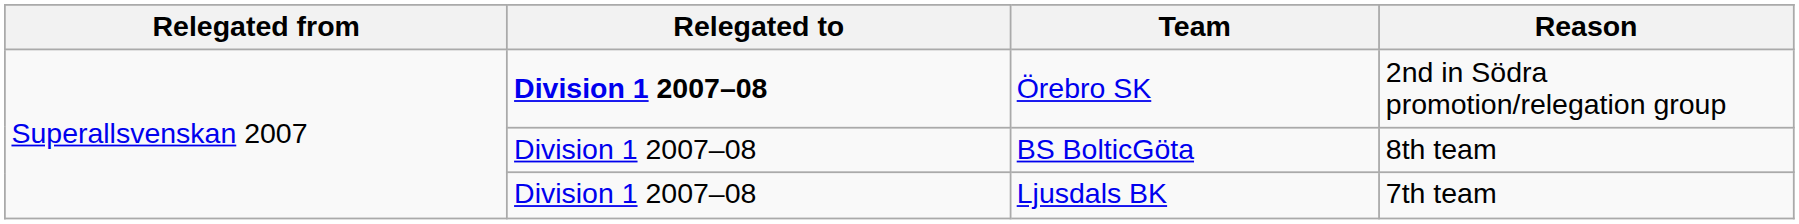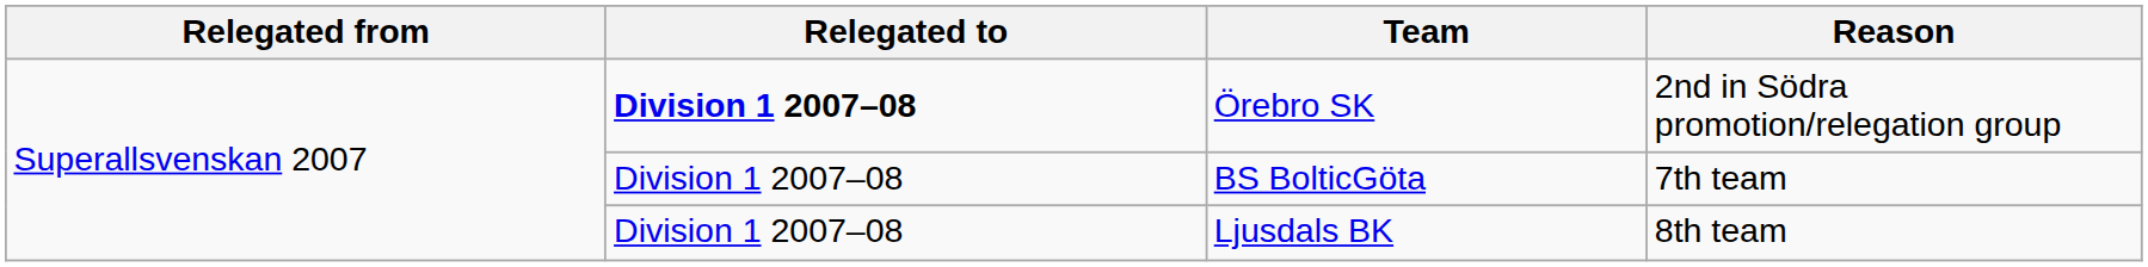 <table class="wikitable" style="text-align: left">
 <tr>
 <th style="width: 275px;">Relegated from</th>
 <th style="width: 275px;">Relegated to</th>
 <th style="width: 200px;">Team</th>
 <th style="width: 225px;">Reason</th>
 </tr>
 <tr>
 <td rowspan="3"><a href='#'>Superallsvenskan</a> 2007</td>
 <td><strong><a href='#'>Division 1</a> 2007–08</strong></td>
 <td><a href='#'>Örebro SK</a></td>
 <td>2nd in Södra promotion/relegation group</td>
 </tr>
 <tr>
 <td><a href='#'>Division 1</a> 2007–08</td>
 <td><a href='#'>BS BolticGöta</a></td>
-<td>8th team</td>
+<td>7th team</td>
 </tr>
 <tr>
 <td><a href='#'>Division 1</a> 2007–08</td>
 <td><a href='#'>Ljusdals BK</a></td>
-<td>7th team</td>
+<td>8th team</td>
 </tr>
 </table>
